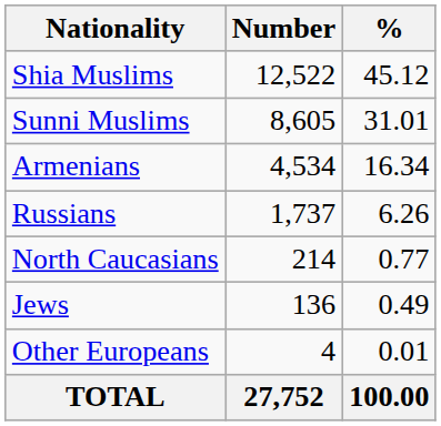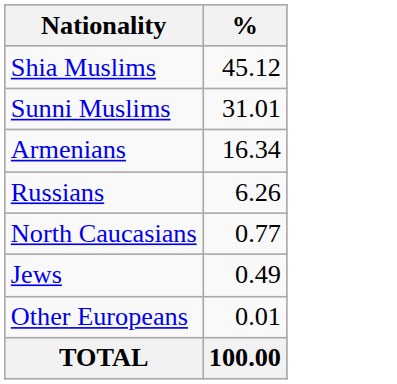 <table class="wikitable sortable">
 <tr>
 <th>Nationality</th>
-<th>Number</th>
 <th>%</th>
 </tr>
 <tr>
 <td><a href='#'>Shia Muslims</a></td>
-<td align="right">12,522</td>
 <td align="right">45.12</td>
 </tr>
 <tr>
 <td><a href='#'>Sunni Muslims</a></td>
-<td align="right">8,605</td>
 <td align="right">31.01</td>
 </tr>
 <tr>
 <td><a href='#'>Armenians</a></td>
-<td align="right">4,534</td>
 <td align="right">16.34</td>
 </tr>
 <tr>
 <td><a href='#'>Russians</a></td>
-<td align="right">1,737</td>
 <td align="right">6.26</td>
 </tr>
 <tr>
 <td><a href='#'>North Caucasians</a></td>
-<td align="right">214</td>
 <td align="right">0.77</td>
 </tr>
 <tr>
 <td><a href='#'>Jews</a></td>
-<td align="right">136</td>
 <td align="right">0.49</td>
 </tr>
 <tr>
 <td><a href='#'>Other Europeans</a></td>
-<td align="right">4</td>
 <td align="right">0.01</td>
 </tr>
 <tr>
 <th>TOTAL</th>
-<th>27,752</th>
 <th>100.00</th>
 </tr>
 </table>
